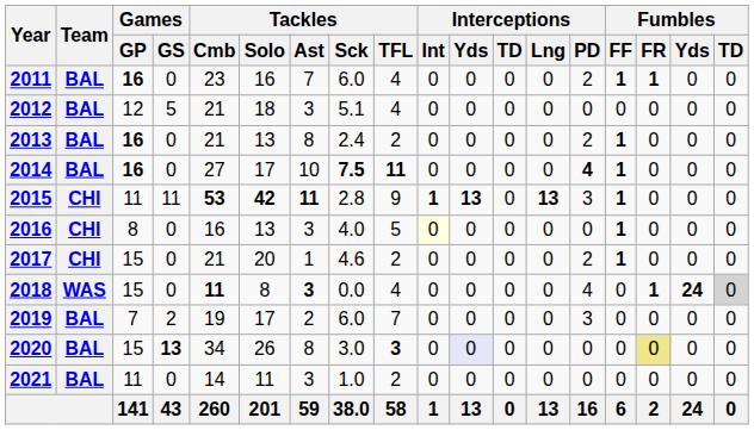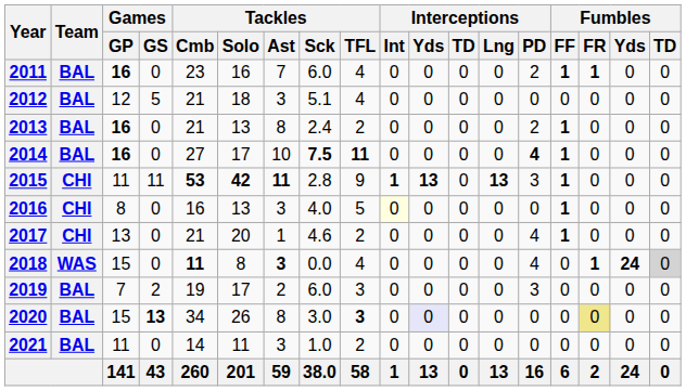 <table class="wikitable" style="text-align:center">
 <tr>
 <th rowspan="2">Year</th>
 <th rowspan="2">Team</th>
 <th colspan="2">Games</th>
 <th colspan="5">Tackles</th>
 <th colspan="5">Interceptions</th>
 <th colspan="4">Fumbles</th>
 </tr>
 <tr>
 <th>GP</th>
 <th>GS</th>
 <th>Cmb</th>
 <th>Solo</th>
 <th>Ast</th>
 <th>Sck</th>
 <th>TFL</th>
 <th>Int</th>
 <th>Yds</th>
 <th>TD</th>
 <th>Lng</th>
 <th>PD</th>
 <th>FF</th>
 <th>FR</th>
 <th>Yds</th>
 <th>TD</th>
 </tr>
 <tr>
 <th><a href='#'>2011</a></th>
 <th><a href='#'>BAL</a></th>
 <td><strong>16</strong></td>
 <td>0</td>
 <td>23</td>
 <td>16</td>
 <td>7</td>
 <td>6.0</td>
 <td>4</td>
 <td>0</td>
 <td>0</td>
 <td>0</td>
 <td>0</td>
 <td>2</td>
 <td><strong>1</strong></td>
 <td><strong>1</strong></td>
 <td>0</td>
 <td>0</td>
 </tr>
 <tr>
 <th><a href='#'>2012</a></th>
 <th><a href='#'>BAL</a></th>
 <td>12</td>
 <td>5</td>
 <td>21</td>
 <td>18</td>
 <td>3</td>
 <td>5.1</td>
 <td>4</td>
 <td>0</td>
 <td>0</td>
 <td>0</td>
 <td>0</td>
 <td>0</td>
 <td>0</td>
 <td>0</td>
 <td>0</td>
 <td>0</td>
 </tr>
 <tr>
 <th><a href='#'>2013</a></th>
 <th><a href='#'>BAL</a></th>
 <td><strong>16</strong></td>
 <td>0</td>
 <td>21</td>
 <td>13</td>
 <td>8</td>
 <td>2.4</td>
 <td>2</td>
 <td>0</td>
 <td>0</td>
 <td>0</td>
 <td>0</td>
 <td>2</td>
 <td><strong>1</strong></td>
 <td>0</td>
 <td>0</td>
 <td>0</td>
 </tr>
 <tr>
 <th><a href='#'>2014</a></th>
 <th><a href='#'>BAL</a></th>
 <td><strong>16</strong></td>
 <td>0</td>
 <td>27</td>
 <td>17</td>
 <td>10</td>
 <td><strong>7.5</strong></td>
 <td><strong>11</strong></td>
 <td>0</td>
 <td>0</td>
 <td>0</td>
 <td>0</td>
 <td><strong>4</strong></td>
 <td><strong>1</strong></td>
 <td>0</td>
 <td>0</td>
 <td>0</td>
 </tr>
 <tr>
 <th><a href='#'>2015</a></th>
 <th><a href='#'>CHI</a></th>
 <td>11</td>
 <td>11</td>
 <td><strong>53</strong></td>
 <td><strong>42</strong></td>
 <td><strong>11</strong></td>
 <td>2.8</td>
 <td>9</td>
 <td><strong>1</strong></td>
 <td><strong>13</strong></td>
 <td>0</td>
 <td><strong>13</strong></td>
 <td>3</td>
 <td><strong>1</strong></td>
 <td>0</td>
 <td>0</td>
 <td>0</td>
 </tr>
 <tr>
 <th><a href='#'>2016</a></th>
 <th><a href='#'>CHI</a></th>
 <td>8</td>
 <td>0</td>
 <td>16</td>
 <td>13</td>
 <td>3</td>
 <td>4.0</td>
 <td>5</td>
 <td style="background: lightyellow;">0</td>
 <td>0</td>
 <td>0</td>
 <td>0</td>
 <td>0</td>
 <td><strong>1</strong></td>
 <td>0</td>
 <td>0</td>
 <td>0</td>
 </tr>
 <tr>
 <th><a href='#'>2017</a></th>
 <th><a href='#'>CHI</a></th>
-<td>15</td>
+<td>13</td>
 <td>0</td>
 <td>21</td>
 <td>20</td>
 <td>1</td>
 <td>4.6</td>
 <td>2</td>
 <td>0</td>
 <td>0</td>
 <td>0</td>
 <td>0</td>
-<td>2</td>
+<td>4</td>
 <td><strong>1</strong></td>
 <td>0</td>
 <td>0</td>
 <td>0</td>
 </tr>
 <tr>
 <th><a href='#'>2018</a></th>
 <th><a href='#'>WAS</a></th>
 <td>15</td>
 <td>0</td>
 <td><strong>11</strong></td>
 <td>8</td>
 <td><strong>3</strong></td>
 <td>0.0</td>
 <td>4</td>
 <td>0</td>
 <td>0</td>
 <td>0</td>
 <td>0</td>
 <td>4</td>
 <td>0</td>
 <td><strong>1</strong></td>
 <td><strong>24</strong></td>
 <td style="background: lightgrey;">0</td>
 </tr>
 <tr>
 <th><a href='#'>2019</a></th>
 <th><a href='#'>BAL</a></th>
 <td>7</td>
 <td>2</td>
 <td>19</td>
 <td>17</td>
 <td>2</td>
 <td>6.0</td>
-<td>7</td>
+<td>3</td>
 <td>0</td>
 <td>0</td>
 <td>0</td>
 <td>0</td>
 <td>3</td>
 <td>0</td>
 <td>0</td>
 <td>0</td>
 <td>0</td>
 </tr>
 <tr>
 <th><a href='#'>2020</a></th>
 <th><a href='#'>BAL</a></th>
 <td>15</td>
 <td><strong>13</strong></td>
 <td>34</td>
 <td>26</td>
 <td>8</td>
 <td>3.0</td>
 <td><strong>3</strong></td>
 <td>0</td>
 <td style="background: lavender;">0</td>
 <td>0</td>
 <td>0</td>
 <td>0</td>
 <td>0</td>
 <td style="background: khaki;">0</td>
 <td>0</td>
 <td>0</td>
 </tr>
 <tr>
 <th><a href='#'>2021</a></th>
 <th><a href='#'>BAL</a></th>
 <td>11</td>
 <td>0</td>
 <td>14</td>
 <td>11</td>
 <td>3</td>
 <td>1.0</td>
 <td>2</td>
 <td>0</td>
 <td>0</td>
 <td>0</td>
 <td>0</td>
 <td>0</td>
 <td>0</td>
 <td>0</td>
 <td>0</td>
 <td>0</td>
 </tr>
 <tr>
 <th colspan="2"></th>
 <th>141</th>
 <th>43</th>
 <th>260</th>
 <th>201</th>
 <th>59</th>
 <th>38.0</th>
 <th>58</th>
 <th>1</th>
 <th>13</th>
 <th>0</th>
 <th>13</th>
 <th>16</th>
 <th>6</th>
 <th>2</th>
 <th>24</th>
 <th>0</th>
 </tr>
 </table>
